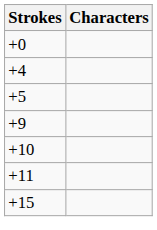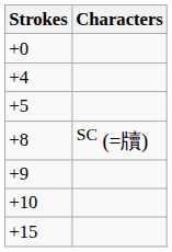 <table class="wikitable">
 <tr>
 <th>Strokes</th>
 <th>Characters</th>
 </tr>
 <tr --->
 <td>+0</td>
 <td style="font-size: large;"></td>
 </tr>
 <tr --->
 <td>+4</td>
 <td style="font-size: large;"></td>
 </tr>
 <tr --->
 <td>+5</td>
 <td style="font-size: large;"> </td>
 </tr>
 <tr --->
+<td>+8</td>
+<td style="font-size: large;">  <sup>SC</sup> (=牘)</td>
+</tr>
+<tr --->
 <td>+9</td>
 <td style="font-size: large;">    </td>
 </tr>
 <tr --->
 <td>+10</td>
 <td style="font-size: large;"> </td>
 </tr>
 <tr --->
-<td>+11</td>
-<td style="font-size: large;">  </td>
-</tr>
-<tr --->
 <td>+15</td>
 <td style="font-size: large;"></td>
 </tr>
 </table>
